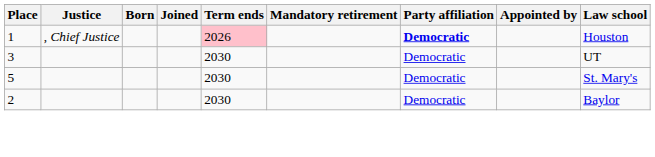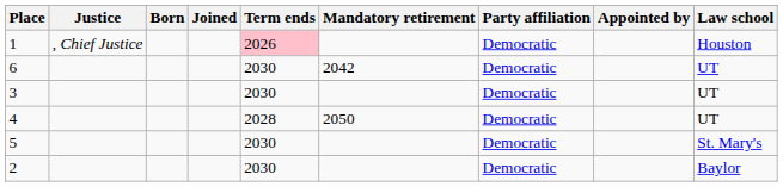 <table class="wikitable sortable">
 <tr>
 <th>Place</th>
 <th>Justice</th>
 <th>Born</th>
 <th>Joined</th>
 <th>Term ends</th>
 <th>Mandatory retirement</th>
 <th>Party affiliation</th>
 <th>Appointed by</th>
 <th>Law school</th>
 </tr>
 <tr>
 <td>1</td>
 <td>, <em>Chief Justice</em></td>
 <td align="center"></td>
 <td></td>
 <td style="background: pink;">2026</td>
 <td align="center"></td>
-<td><strong><a href='#'>Democratic</a></strong></td>
+<td><a href='#'>Democratic</a></td>
 <td></td>
 <td><a href='#'>Houston</a></td>
+</tr>
+<tr>
+<td>6</td>
+<td></td>
+<td></td>
+<td></td>
+<td>2030</td>
+<td>2042</td>
+<td><a href='#'>Democratic</a></td>
+<td></td>
+<td><a href='#'>UT</a></td>
 </tr>
 <tr>
 <td>3</td>
 <td></td>
 <td align="center"></td>
 <td></td>
 <td>2030</td>
 <td align="center"></td>
+<td><a href='#'>Democratic</a></td>
+<td></td>
+<td>UT</td>
+</tr>
+<tr>
+<td>4</td>
+<td></td>
+<td></td>
+<td></td>
+<td>2028</td>
+<td>2050</td>
 <td><a href='#'>Democratic</a></td>
 <td></td>
 <td>UT</td>
 </tr>
 <tr>
 <td>5</td>
 <td></td>
 <td align="center"></td>
 <td></td>
 <td>2030</td>
 <td align="center"></td>
 <td><a href='#'>Democratic</a></td>
 <td></td>
 <td><a href='#'>St. Mary's</a></td>
 </tr>
 <tr>
 <td>2</td>
 <td></td>
 <td align="center"></td>
 <td></td>
 <td>2030</td>
 <td align="center"></td>
 <td><a href='#'>Democratic</a></td>
 <td></td>
 <td><a href='#'>Baylor</a></td>
 </tr>
 </table>
